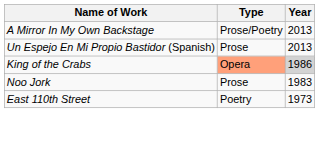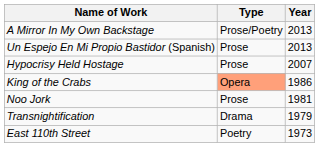 <table class="wikitable">
 <tr>
 <th>Name of Work</th>
 <th>Type</th>
 <th>Year</th>
 </tr>
 <tr>
 <td><em>A Mirror In My Own Backstage</em></td>
 <td>Prose/Poetry</td>
 <td>2013</td>
 </tr>
 <tr>
 <td><em>Un Espejo En Mi Propio Bastidor</em> (Spanish)</td>
 <td>Prose</td>
 <td>2013</td>
 </tr>
 <tr>
+<td><em>Hypocrisy Held Hostage</em></td>
+<td>Prose</td>
+<td>2007</td>
+</tr>
+<tr>
 <td><em>King of the Crabs</em></td>
 <td style="background: lightsalmon;">Opera</td>
-<td style="background: lightgrey;">1986</td>
+<td>1986</td>
 </tr>
 <tr>
 <td><em>Noo Jork</em></td>
 <td>Prose</td>
-<td>1983</td>
+<td>1981</td>
+</tr>
+<tr>
+<td><em>Transnightification</em></td>
+<td>Drama</td>
+<td>1979</td>
 </tr>
 <tr>
 <td><em>East 110th Street</em></td>
 <td>Poetry</td>
 <td>1973</td>
 </tr>
 </table>
